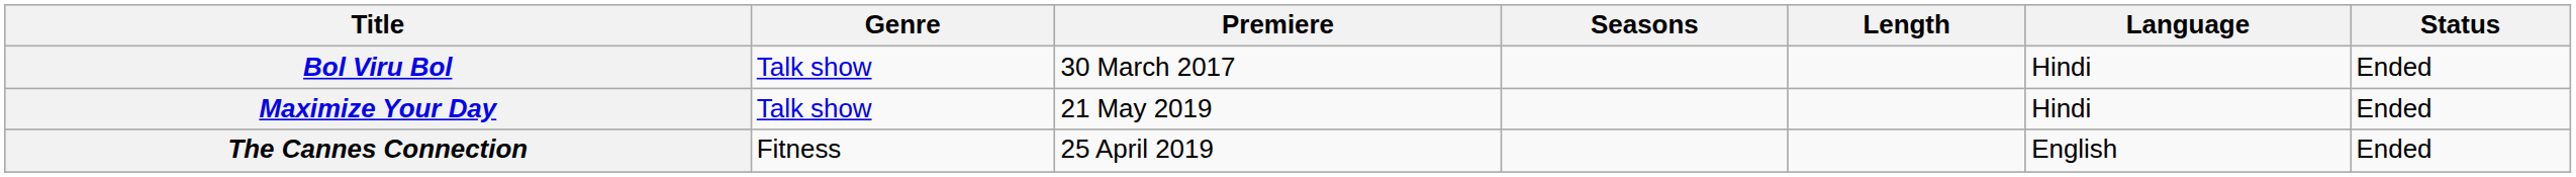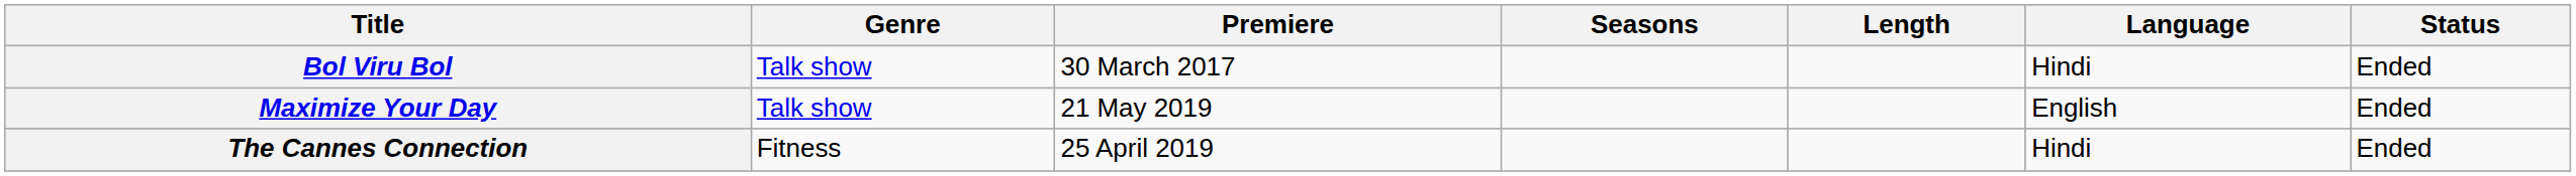 <table class="wikitable plainrowheaders sortable" style="width:99%;">
 <tr>
 <th>Title</th>
 <th>Genre</th>
 <th>Premiere</th>
 <th>Seasons</th>
 <th>Length</th>
 <th>Language</th>
 <th>Status</th>
 </tr>
 <tr>
 <th scope="row"><em><a href='#'>Bol Viru Bol</a></em></th>
 <td><a href='#'>Talk show</a></td>
 <td>30 March 2017</td>
 <td></td>
 <td></td>
 <td>Hindi</td>
 <td>Ended</td>
 </tr>
 <tr>
 <th scope="row"><em><a href='#'>Maximize Your Day</a></em></th>
 <td><a href='#'>Talk show</a></td>
 <td>21 May 2019</td>
 <td></td>
 <td></td>
-<td>Hindi</td>
+<td>English</td>
 <td>Ended</td>
 </tr>
 <tr>
 <th scope="row"><em>The Cannes Connection</em></th>
 <td>Fitness</td>
 <td>25 April 2019</td>
 <td></td>
 <td></td>
-<td>English</td>
+<td>Hindi</td>
 <td>Ended</td>
 </tr>
 </table>
